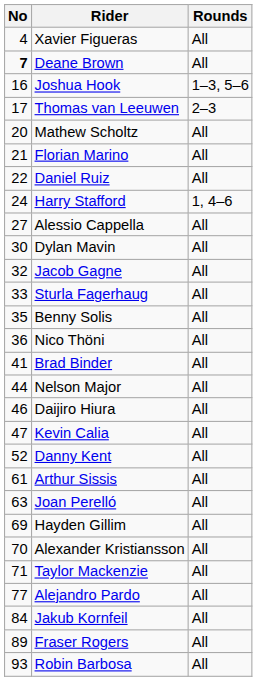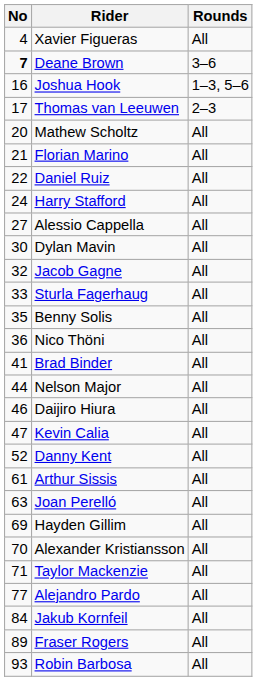 <table class="wikitable" style="font-size: 85%;">
 <tr>
 <th>No</th>
 <th>Rider</th>
 <th>Rounds</th>
 </tr>
 <tr>
 <td align="right">4</td>
 <td> Xavier Figueras</td>
 <td>All</td>
 </tr>
 <tr>
 <td align="right"><strong>7</strong></td>
 <td> <a href='#'>Deane Brown</a></td>
-<td>All</td>
+<td>3–6</td>
 </tr>
 <tr>
 <td align="right">16</td>
 <td> <a href='#'>Joshua Hook</a></td>
 <td>1–3, 5–6</td>
 </tr>
 <tr>
 <td align="right">17</td>
 <td> <a href='#'>Thomas van Leeuwen</a></td>
 <td>2–3</td>
 </tr>
 <tr>
 <td align="right">20</td>
 <td> Mathew Scholtz</td>
 <td>All</td>
 </tr>
 <tr>
 <td align="right">21</td>
 <td> <a href='#'>Florian Marino</a></td>
 <td>All</td>
 </tr>
 <tr>
 <td align="right">22</td>
 <td> <a href='#'>Daniel Ruiz</a></td>
 <td>All</td>
 </tr>
 <tr>
 <td align="right">24</td>
 <td> <a href='#'>Harry Stafford</a></td>
-<td>1, 4–6</td>
+<td>All</td>
 </tr>
 <tr>
 <td align="right">27</td>
 <td> Alessio Cappella</td>
 <td>All</td>
 </tr>
 <tr>
 <td align="right">30</td>
 <td> Dylan Mavin</td>
 <td>All</td>
 </tr>
 <tr>
 <td align="right">32</td>
 <td> <a href='#'>Jacob Gagne</a></td>
 <td>All</td>
 </tr>
 <tr>
 <td align="right">33</td>
 <td> <a href='#'>Sturla Fagerhaug</a></td>
 <td>All</td>
 </tr>
 <tr>
 <td align="right">35</td>
 <td> Benny Solis</td>
 <td>All</td>
 </tr>
 <tr>
 <td align="right">36</td>
 <td> Nico Thöni</td>
 <td>All</td>
 </tr>
 <tr>
 <td align="right">41</td>
 <td> <a href='#'>Brad Binder</a></td>
 <td>All</td>
 </tr>
 <tr>
 <td align="right">44</td>
 <td> Nelson Major</td>
 <td>All</td>
 </tr>
 <tr>
 <td align="right">46</td>
 <td> Daijiro Hiura</td>
 <td>All</td>
 </tr>
 <tr>
 <td align="right">47</td>
 <td> <a href='#'>Kevin Calia</a></td>
 <td>All</td>
 </tr>
 <tr>
 <td align="right">52</td>
 <td> <a href='#'>Danny Kent</a></td>
 <td>All</td>
 </tr>
 <tr>
 <td align="right">61</td>
 <td> <a href='#'>Arthur Sissis</a></td>
 <td>All</td>
 </tr>
 <tr>
 <td align="right">63</td>
 <td> <a href='#'>Joan Perelló</a></td>
 <td>All</td>
 </tr>
 <tr>
 <td align="right">69</td>
 <td> Hayden Gillim</td>
 <td>All</td>
 </tr>
 <tr>
 <td align="right">70</td>
 <td> Alexander Kristiansson</td>
 <td>All</td>
 </tr>
 <tr>
 <td align="right">71</td>
 <td> <a href='#'>Taylor Mackenzie</a></td>
 <td>All</td>
 </tr>
 <tr>
 <td align="right">77</td>
 <td> <a href='#'>Alejandro Pardo</a></td>
 <td>All</td>
 </tr>
 <tr>
 <td align="right">84</td>
 <td> <a href='#'>Jakub Kornfeil</a></td>
 <td>All</td>
 </tr>
 <tr>
 <td align="right">89</td>
 <td> <a href='#'>Fraser Rogers</a></td>
 <td>All</td>
 </tr>
 <tr>
 <td align="right">93</td>
 <td> <a href='#'>Robin Barbosa</a></td>
 <td>All</td>
 </tr>
 </table>
